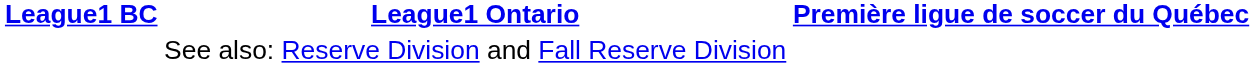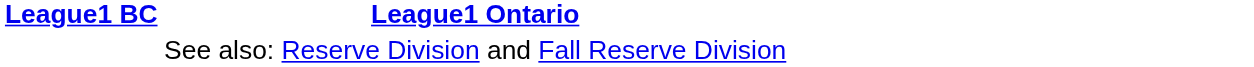 <table>
 <tr valign=top>
 <th align="center"><a href='#'>League1 BC</a></th>
 <th align="center"><a href='#'>League1 Ontario</a></th>
-<th align="center"><a href='#'>Première ligue de soccer du Québec</a></th>
 </tr>
 <tr valign=top>
 <td align="left"></td>
 <td align="left"> See also: <a href='#'>Reserve Division</a> and <a href='#'>Fall Reserve Division</a></td>
-<td align="left"></td>
 </tr>
 </table>
